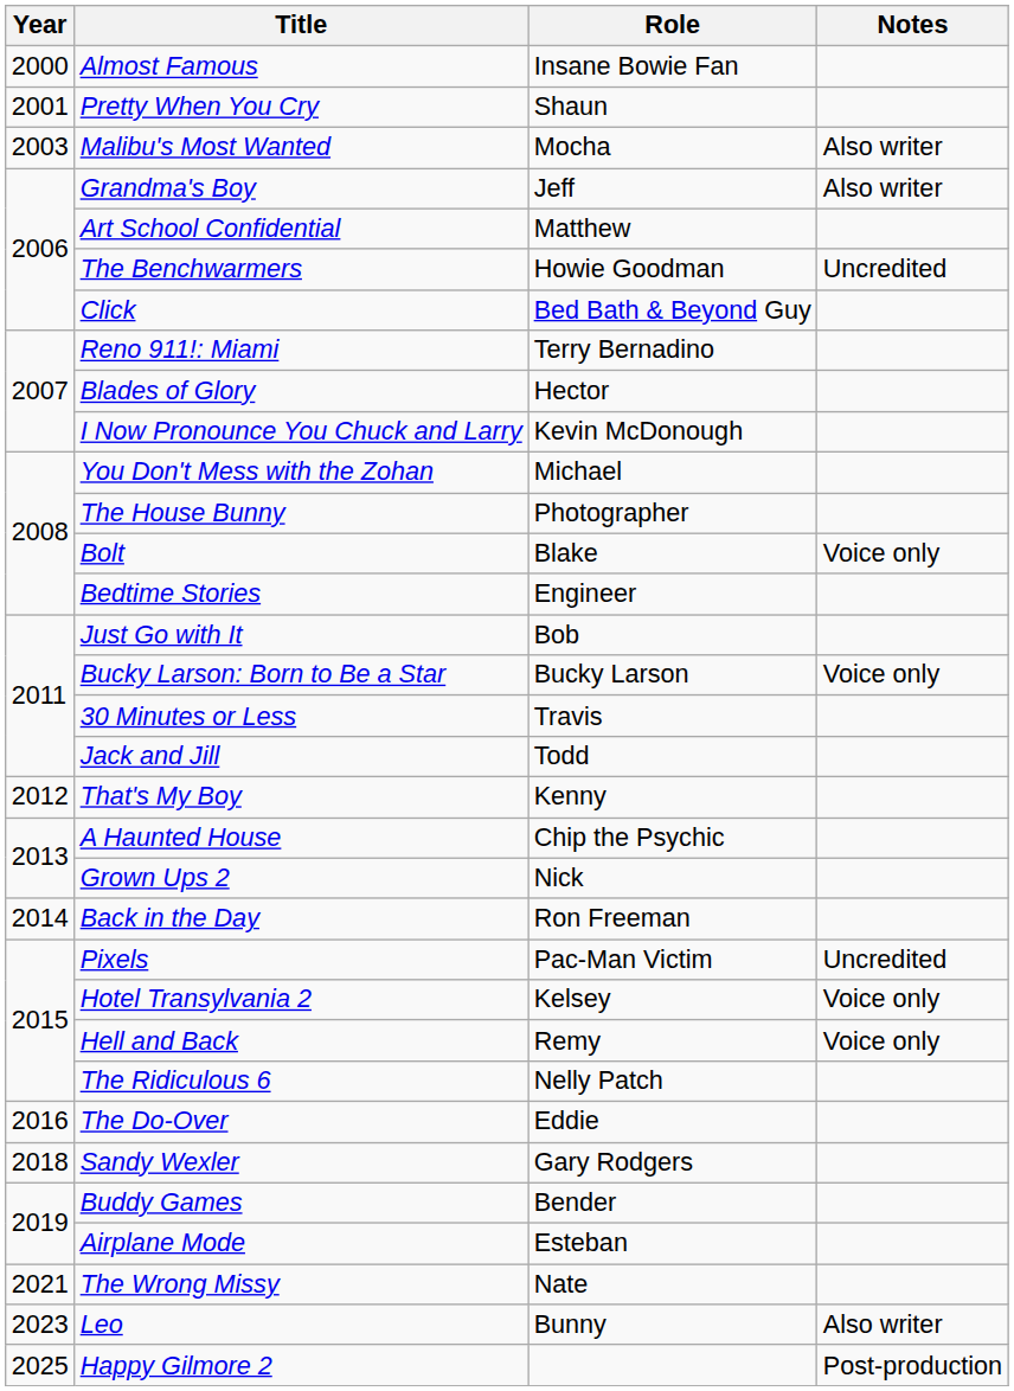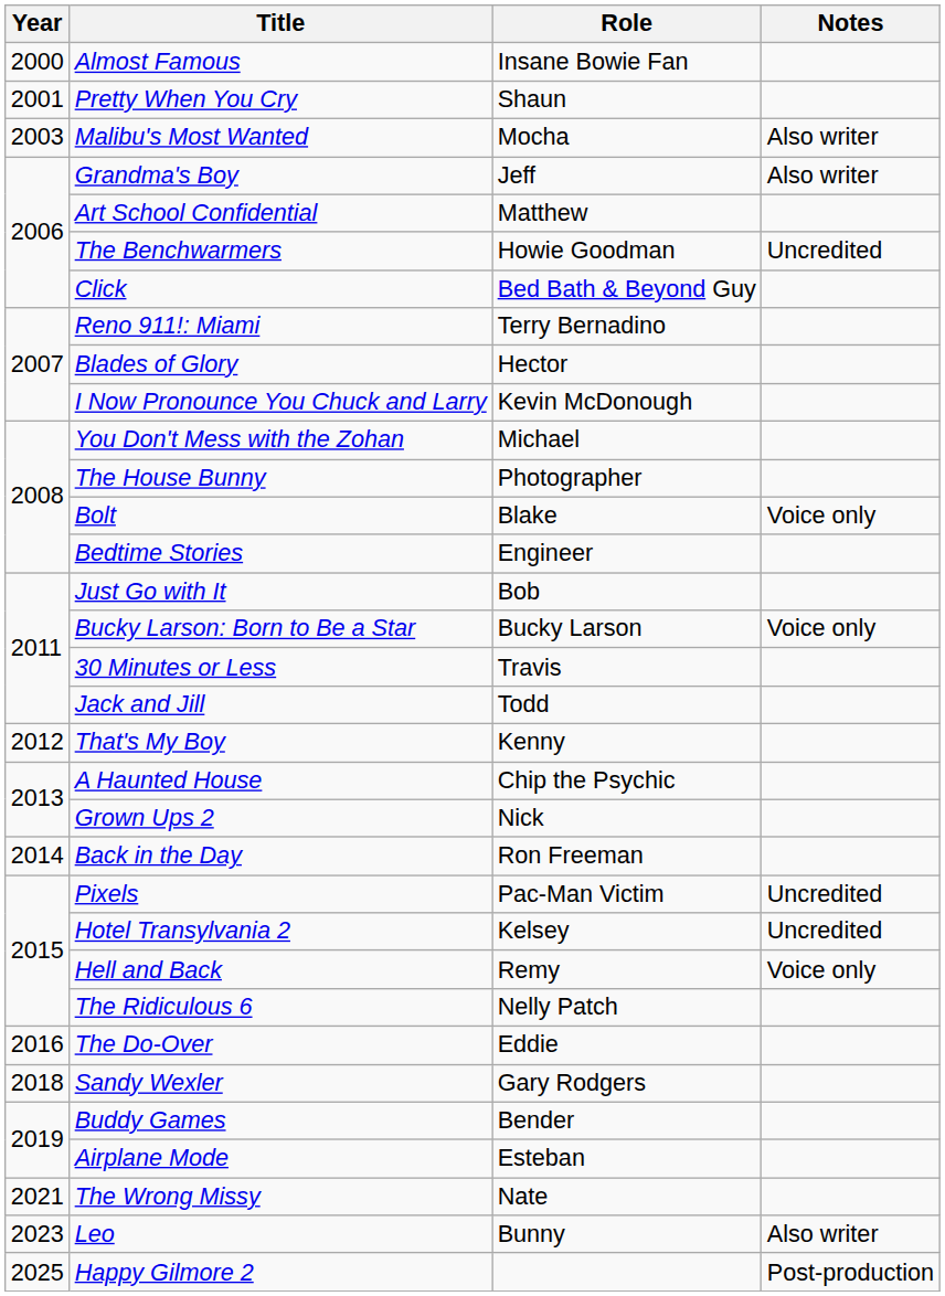 <table class="wikitable sortable">
 <tr>
 <th>Year</th>
 <th>Title</th>
 <th>Role</th>
 <th>Notes</th>
 </tr>
 <tr>
 <td>2000</td>
 <td><em><a href='#'>Almost Famous</a></em></td>
 <td>Insane Bowie Fan</td>
 <td></td>
 </tr>
 <tr>
 <td>2001</td>
 <td><em><a href='#'>Pretty When You Cry</a></em></td>
 <td>Shaun</td>
 <td></td>
 </tr>
 <tr>
 <td>2003</td>
 <td><em><a href='#'>Malibu's Most Wanted</a></em></td>
 <td>Mocha</td>
 <td>Also writer</td>
 </tr>
 <tr>
 <td rowspan="4">2006</td>
 <td><em><a href='#'>Grandma's Boy</a></em></td>
 <td>Jeff</td>
 <td>Also writer</td>
 </tr>
 <tr>
 <td><em><a href='#'>Art School Confidential</a></em></td>
 <td>Matthew</td>
 <td></td>
 </tr>
 <tr>
 <td><em><a href='#'>The Benchwarmers</a></em></td>
 <td>Howie Goodman</td>
 <td>Uncredited</td>
 </tr>
 <tr>
 <td><em><a href='#'>Click</a></em></td>
 <td><a href='#'>Bed Bath & Beyond</a> Guy</td>
 <td></td>
 </tr>
 <tr>
 <td rowspan="3">2007</td>
 <td><em><a href='#'>Reno 911!: Miami</a></em></td>
 <td>Terry Bernadino</td>
 <td></td>
 </tr>
 <tr>
 <td><em><a href='#'>Blades of Glory</a></em></td>
 <td>Hector</td>
 <td></td>
 </tr>
 <tr>
 <td><em><a href='#'>I Now Pronounce You Chuck and Larry</a></em></td>
 <td>Kevin McDonough</td>
 <td></td>
 </tr>
 <tr>
 <td rowspan="4">2008</td>
 <td><em><a href='#'>You Don't Mess with the Zohan</a></em></td>
 <td>Michael</td>
 <td></td>
 </tr>
 <tr>
 <td><em><a href='#'>The House Bunny</a></em></td>
 <td>Photographer</td>
 <td></td>
 </tr>
 <tr>
 <td><em><a href='#'>Bolt</a></em></td>
 <td>Blake</td>
 <td>Voice only</td>
 </tr>
 <tr>
 <td><em><a href='#'>Bedtime Stories</a></em></td>
 <td>Engineer</td>
 <td></td>
 </tr>
 <tr>
 <td rowspan="4">2011</td>
 <td><em><a href='#'>Just Go with It</a></em></td>
 <td>Bob</td>
 <td></td>
 </tr>
 <tr>
 <td><em><a href='#'>Bucky Larson: Born to Be a Star</a></em></td>
 <td>Bucky Larson</td>
 <td>Voice only</td>
 </tr>
 <tr>
 <td><em><a href='#'>30 Minutes or Less</a></em></td>
 <td>Travis</td>
 <td></td>
 </tr>
 <tr>
 <td><em><a href='#'>Jack and Jill</a></em></td>
 <td>Todd</td>
 <td></td>
 </tr>
 <tr>
 <td>2012</td>
 <td><em><a href='#'>That's My Boy</a></em></td>
 <td>Kenny</td>
 <td></td>
 </tr>
 <tr>
 <td rowspan="2">2013</td>
 <td><em><a href='#'>A Haunted House</a></em></td>
 <td>Chip the Psychic</td>
 <td></td>
 </tr>
 <tr>
 <td><em><a href='#'>Grown Ups 2</a></em></td>
 <td>Nick</td>
 <td></td>
 </tr>
 <tr>
 <td>2014</td>
 <td><em><a href='#'>Back in the Day</a></em></td>
 <td>Ron Freeman</td>
 <td></td>
 </tr>
 <tr>
 <td rowspan="4">2015</td>
 <td><em><a href='#'>Pixels</a></em></td>
 <td>Pac-Man Victim</td>
 <td>Uncredited</td>
 </tr>
 <tr>
 <td><em><a href='#'>Hotel Transylvania 2</a></em></td>
 <td>Kelsey</td>
-<td>Voice only</td>
+<td>Uncredited</td>
 </tr>
 <tr>
 <td><em><a href='#'>Hell and Back</a></em></td>
 <td>Remy</td>
 <td>Voice only</td>
 </tr>
 <tr>
 <td><em><a href='#'>The Ridiculous 6</a></em></td>
 <td>Nelly Patch</td>
 <td></td>
 </tr>
 <tr>
 <td>2016</td>
 <td><em><a href='#'>The Do-Over</a></em></td>
 <td>Eddie</td>
 <td></td>
 </tr>
 <tr>
 <td>2018</td>
 <td><em><a href='#'>Sandy Wexler</a></em></td>
 <td>Gary Rodgers</td>
 <td></td>
 </tr>
 <tr>
 <td rowspan="2">2019</td>
 <td><em><a href='#'>Buddy Games</a></em></td>
 <td>Bender</td>
 <td></td>
 </tr>
 <tr>
 <td><em><a href='#'>Airplane Mode</a></em></td>
 <td>Esteban</td>
 <td></td>
 </tr>
 <tr>
 <td>2021</td>
 <td><em><a href='#'>The Wrong Missy</a></em></td>
 <td>Nate</td>
 <td></td>
 </tr>
 <tr>
 <td>2023</td>
 <td><em><a href='#'>Leo</a></em></td>
 <td>Bunny</td>
 <td>Also writer</td>
 </tr>
 <tr>
 <td>2025</td>
 <td><em><a href='#'>Happy Gilmore 2</a></em></td>
 <td></td>
 <td>Post-production</td>
 </tr>
 </table>
